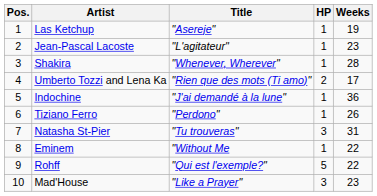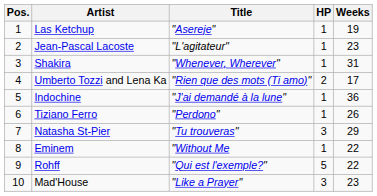 <table class="wikitable sortable">
 <tr>
 <th>Pos.</th>
 <th>Artist</th>
 <th>Title</th>
 <th>HP</th>
 <th>Weeks</th>
 </tr>
 <tr>
 <td style="text-align: center;">1</td>
 <td><a href='#'>Las Ketchup</a></td>
 <td><em>"<a href='#'>Asereje</a>"</em></td>
 <td style="text-align: center;">1</td>
 <td style="text-align: center;">19</td>
 </tr>
 <tr>
 <td style="text-align: center;">2</td>
 <td><a href='#'>Jean-Pascal Lacoste</a></td>
 <td><em>"L'agitateur"</em></td>
 <td style="text-align: center;">1</td>
 <td style="text-align: center;">23</td>
 </tr>
 <tr>
 <td style="text-align: center;">3</td>
 <td><a href='#'>Shakira</a></td>
 <td><em>"<a href='#'>Whenever, Wherever</a>"</em></td>
 <td style="text-align: center;">1</td>
-<td style="text-align: center;">28</td>
+<td style="text-align: center;">31</td>
 </tr>
 <tr>
 <td style="text-align: center;">4</td>
 <td><a href='#'>Umberto Tozzi</a> and Lena Ka</td>
 <td><em>"<a href='#'>Rien que des mots (Ti amo)</a>"</em></td>
 <td style="text-align: center;">2</td>
 <td style="text-align: center;">17</td>
 </tr>
 <tr>
 <td style="text-align: center;">5</td>
 <td><a href='#'>Indochine</a></td>
 <td><em>"<a href='#'>J'ai demandé à la lune</a>"</em></td>
 <td style="text-align: center;">1</td>
 <td style="text-align: center;">36</td>
 </tr>
 <tr>
 <td style="text-align: center;">6</td>
 <td><a href='#'>Tiziano Ferro</a></td>
 <td><em>"<a href='#'>Perdono</a>"</em></td>
 <td style="text-align: center;">1</td>
 <td style="text-align: center;">26</td>
 </tr>
 <tr>
 <td style="text-align: center;">7</td>
 <td><a href='#'>Natasha St-Pier</a></td>
 <td><em>"<a href='#'>Tu trouveras</a>"</em></td>
 <td style="text-align: center;">3</td>
-<td style="text-align: center;">31</td>
+<td style="text-align: center;">29</td>
 </tr>
 <tr>
 <td style="text-align: center;">8</td>
 <td><a href='#'>Eminem</a></td>
 <td><em>"<a href='#'>Without Me</a></em></td>
 <td style="text-align: center;">1</td>
 <td style="text-align: center;">22</td>
 </tr>
 <tr>
 <td style="text-align: center;">9</td>
 <td><a href='#'>Rohff</a></td>
 <td><em>"<a href='#'>Qui est l'exemple?</a>"</em></td>
 <td style="text-align: center;">5</td>
 <td style="text-align: center;">22</td>
 </tr>
 <tr>
 <td style="text-align: center;">10</td>
 <td>Mad'House</td>
 <td><em>"<a href='#'>Like a Prayer</a>"</em></td>
 <td style="text-align: center;">3</td>
 <td style="text-align: center;">23</td>
 </tr>
 </table>
